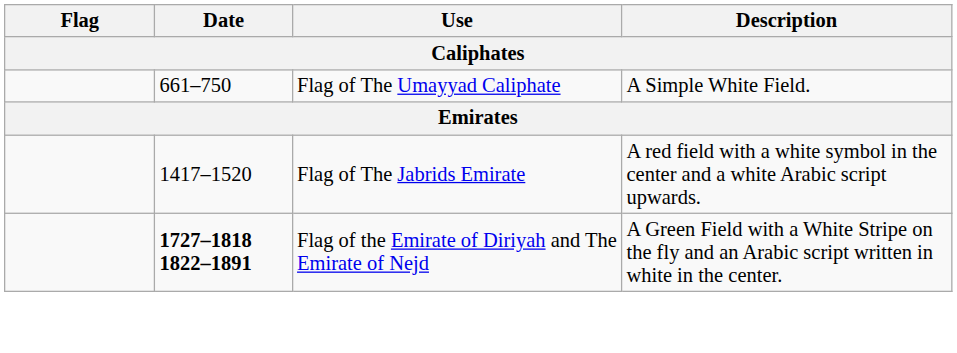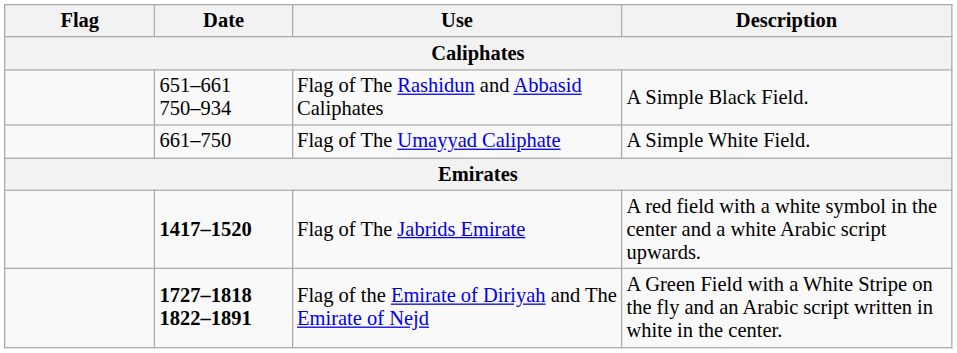 <table class="wikitable">
 <tr>
 <th style="width:110px;">Flag</th>
 <th style="width:100px;">Date</th>
 <th style="width:250px;">Use</th>
 <th style="width:250px;">Description</th>
 </tr>
 <tr>
 <th colspan="4">Caliphates</th>
 </tr>
 <tr>
 <td></td>
+<td>651–661<br>750–934</td>
+<td>Flag of The <a href='#'>Rashidun</a> and <a href='#'>Abbasid</a> Caliphates</td>
+<td>A Simple Black Field.</td>
+</tr>
+<tr>
+<td></td>
 <td>661–750</td>
 <td>Flag of The <a href='#'>Umayyad Caliphate</a></td>
 <td>A Simple White Field.</td>
 </tr>
 <tr>
 <th colspan="4">Emirates</th>
 </tr>
 <tr>
 <td></td>
-<td>1417–1520</td>
+<td><strong>1417–1520</strong></td>
 <td>Flag of The <a href='#'>Jabrids Emirate</a></td>
 <td>A red field with a white symbol in the center and a white Arabic script upwards.</td>
 </tr>
 <tr>
 <td></td>
 <td><strong>1727–1818<br>1822–1891</strong></td>
 <td>Flag of the <a href='#'>Emirate of Diriyah</a> and The <a href='#'>Emirate of Nejd</a></td>
 <td>A Green Field with a White Stripe on the fly and an Arabic script written in white in the center.</td>
 </tr>
 </table>
